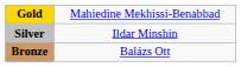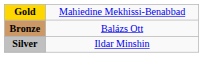 <table class="wikitable" style="text-align:center; " width="35%">
 <tr>
 <td bgcolor="gold"><strong>Gold</strong></td>
 <td><a href='#'>Mahiedine Mekhissi-Benabbad</a><br>  <small><em></em></small></td>
 </tr>
 <tr>
+<td bgcolor="CC9966"><strong>Bronze</strong></td>
+<td><a href='#'>Balázs Ott</a><br>  <small><em></em></small></td>
+</tr>
+<tr>
 <td bgcolor="silver"><strong>Silver</strong></td>
 <td><a href='#'>Ildar Minshin</a><br>  <small><em></em></small></td>
 </tr>
-<tr>
-<td bgcolor="CC9966"><strong>Bronze</strong></td>
-<td><a href='#'>Balázs Ott</a><br>  <small><em></em></small></td>
-</tr>
 </table>
